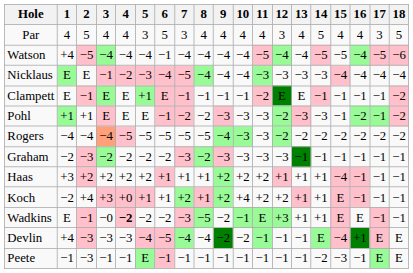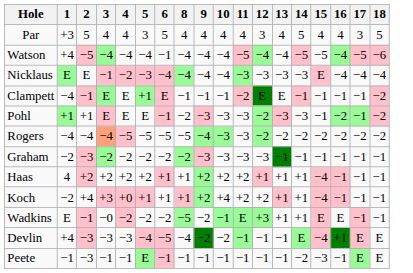 <table class="wikitable" style="text-align:center">
 <tr>
 <th>Hole</th>
 <th> 1 </th>
 <th> 2 </th>
 <th> 3 </th>
 <th> 4 </th>
 <th> 5 </th>
 <th> 6 </th>
-<th> 7 </th>
 <th> 8 </th>
 <th> 9 </th>
 <th>10</th>
 <th>11</th>
 <th>12</th>
 <th>13</th>
 <th>14</th>
 <th>15</th>
 <th>16</th>
 <th>17</th>
 <th>18</th>
 </tr>
 <tr>
 <td>Par</td>
-<td>4</td>
+<td>+3</td>
 <td>5</td>
 <td>4</td>
 <td>4</td>
 <td>3</td>
 <td>5</td>
-<td>3</td>
 <td>4</td>
 <td>4</td>
 <td>4</td>
 <td>4</td>
 <td>3</td>
 <td>4</td>
 <td>5</td>
 <td>4</td>
 <td>4</td>
 <td>3</td>
 <td>5</td>
 </tr>
 <tr>
 <td align=left> Watson</td>
 <td>+4</td>
 <td style="background: Pink;">−5</td>
 <td style="background: PaleGreen;">−4</td>
 <td>−4</td>
 <td>−4</td>
 <td>−1</td>
 <td>−4</td>
 <td>−4</td>
 <td>−4</td>
-<td>−4</td>
 <td style="background: Pink;">−5</td>
 <td style="background: PaleGreen;">−4</td>
 <td>−4</td>
 <td style="background: Pink;">−5</td>
 <td>−5</td>
 <td style="background: PaleGreen;">−4</td>
 <td style="background: Pink;">−5</td>
 <td style="background: Pink;">−6</td>
 </tr>
 <tr>
 <td align=left> Nicklaus</td>
 <td style="background: PaleGreen;">E</td>
 <td>E</td>
 <td style="background: Pink;">−1</td>
 <td style="background: Pink;">−2</td>
 <td style="background: Pink;">−3</td>
 <td style="background: Pink;">−4</td>
-<td style="background: Pink;">−5</td>
 <td style="background: PaleGreen;">−4</td>
 <td>−4</td>
 <td>−4</td>
 <td style="background: PaleGreen;">−3</td>
 <td>−3</td>
 <td>−3</td>
 <td>−3</td>
-<td style="background: Pink;">−4</td>
+<td style="background: Pink;">E</td>
 <td>−4</td>
 <td>−4</td>
 <td>−4</td>
 </tr>
 <tr>
 <td align=left> Clampett</td>
-<td>E</td>
+<td>−4</td>
 <td style="background: Pink;">−1</td>
 <td style="background: PaleGreen;">E</td>
 <td>E</td>
 <td style="background: PaleGreen;">+1</td>
 <td style="background: Pink;">E</td>
-<td style="background: Pink;">−1</td>
 <td>−1</td>
 <td>−1</td>
 <td>−1</td>
 <td style="background: Pink;">−2</td>
 <td style="background: Green;">E</td>
 <td>E</td>
 <td style="background: Pink;">−1</td>
 <td>−1</td>
 <td>−1</td>
 <td>−1</td>
 <td style="background: Pink;">−2</td>
 </tr>
 <tr>
 <td align=left> Pohl</td>
 <td style="background: PaleGreen;">+1</td>
 <td>+1</td>
 <td style="background: Pink;">E</td>
 <td>E</td>
 <td>E</td>
 <td style="background: Pink;">−1</td>
-<td style="background: Pink;">−2</td>
 <td>−2</td>
 <td style="background: Pink;">−3</td>
 <td>−3</td>
 <td>−3</td>
 <td style="background: PaleGreen;">−2</td>
 <td style="background: Pink;">−3</td>
 <td>−3</td>
 <td>−1</td>
 <td style="background: PaleGreen;">−2</td>
 <td style="background: PaleGreen;">−1</td>
 <td style="background: Pink;">−2</td>
 </tr>
 <tr>
 <td align=left> Rogers</td>
 <td>−4</td>
 <td>−4</td>
 <td style="background: lightsalmon;">−4</td>
 <td style="background: Pink;">−5</td>
-<td>−5</td>
 <td>−5</td>
 <td>−5</td>
 <td>−5</td>
 <td style="background: PaleGreen;">−4</td>
 <td style="background: PaleGreen;">−3</td>
 <td>−3</td>
 <td style="background: PaleGreen;">−2</td>
 <td>−2</td>
 <td>−2</td>
 <td>−2</td>
 <td>−2</td>
 <td>−2</td>
 <td>−2</td>
 </tr>
 <tr>
 <td align=left> Graham</td>
 <td>−2</td>
 <td style="background: Pink;">−3</td>
 <td style="background: PaleGreen;">−2</td>
 <td>−2</td>
 <td>−2</td>
 <td>−2</td>
-<td style="background: Pink;">−3</td>
 <td style="background: PaleGreen;">−2</td>
 <td style="background: Pink;">−3</td>
 <td>−3</td>
 <td>−3</td>
 <td>−3</td>
 <td style="background: Green;">−1</td>
 <td>−1</td>
 <td>−1</td>
 <td>−1</td>
 <td>−1</td>
 <td>−1</td>
 </tr>
 <tr>
 <td align=left> Haas</td>
-<td>+3</td>
+<td>4</td>
 <td style="background: Pink;">+2</td>
 <td>+2</td>
 <td>+2</td>
 <td>+2</td>
 <td style="background: Pink;">+1</td>
-<td>+1</td>
 <td>+1</td>
 <td style="background: PaleGreen;">+2</td>
 <td>+2</td>
 <td>+2</td>
 <td style="background: Pink;">+1</td>
 <td>+1</td>
 <td>+1</td>
 <td style="background: Pink;">−4</td>
 <td style="background: Pink;">−1</td>
 <td>−1</td>
 <td>−1</td>
 </tr>
 <tr>
 <td align=left> Koch</td>
 <td>−2</td>
 <td>+4</td>
 <td style="background: Pink;">+3</td>
 <td style="background: Pink;">+0</td>
 <td style="background: Pink;">+1</td>
 <td>+1</td>
-<td style="background: PaleGreen;">+2</td>
 <td style="background: Pink;">+1</td>
 <td style="background: PaleGreen;">+2</td>
 <td>+4</td>
 <td>+2</td>
 <td>+2</td>
 <td style="background: Pink;">+1</td>
 <td>+1</td>
-<td style="background: Pink;">E</td>
+<td style="background: Pink;">−4</td>
 <td style="background: Pink;">−1</td>
 <td>−1</td>
 <td>−1</td>
 </tr>
 <tr>
 <td align=left> Wadkins</td>
 <td>E</td>
 <td style="background: Pink;">−1</td>
 <td>−0</td>
-<td style="background: Pink;"><strong>−2</strong></td>
+<td style="background: Pink;">−2</td>
 <td>−2</td>
 <td>−2</td>
-<td style="background: Pink;">−3</td>
 <td style="background: PaleGreen;">−5</td>
 <td>−2</td>
 <td style="background: PaleGreen;">−1</td>
 <td style="background: PaleGreen;">E</td>
 <td style="background: PaleGreen;">+3</td>
 <td>+1</td>
 <td>+1</td>
 <td style="background: Pink;">E</td>
 <td>E</td>
 <td style="background: Pink;">−1</td>
 <td>−1</td>
 </tr>
 <tr>
 <td align=left> Devlin</td>
 <td>+4</td>
 <td style="background: Pink;">−3</td>
 <td>−3</td>
 <td>−3</td>
 <td style="background: Pink;">−4</td>
 <td style="background: Pink;">−5</td>
-<td style="background: PaleGreen;">−4</td>
 <td>−4</td>
 <td style="background: Green;">−2</td>
 <td>−2</td>
 <td style="background: PaleGreen;">−1</td>
 <td>−1</td>
 <td>−1</td>
 <td style="background: PaleGreen;">E</td>
 <td style="background: Pink;">−4</td>
 <td style="background: Green;">+1</td>
 <td style="background: Pink;">E</td>
 <td>E</td>
 </tr>
 <tr>
 <td align=left> Peete</td>
 <td>−1</td>
 <td>−3</td>
 <td>−1</td>
 <td>−1</td>
 <td style="background: PaleGreen;">E</td>
 <td style="background: Pink;">−1</td>
 <td>−1</td>
 <td>−1</td>
 <td>−1</td>
 <td>−1</td>
 <td>−1</td>
 <td>−1</td>
-<td>−1</td>
 <td>−2</td>
 <td>−3</td>
 <td>−1</td>
 <td style="background: PaleGreen;">E</td>
 <td>E</td>
 </tr>
 </table>
